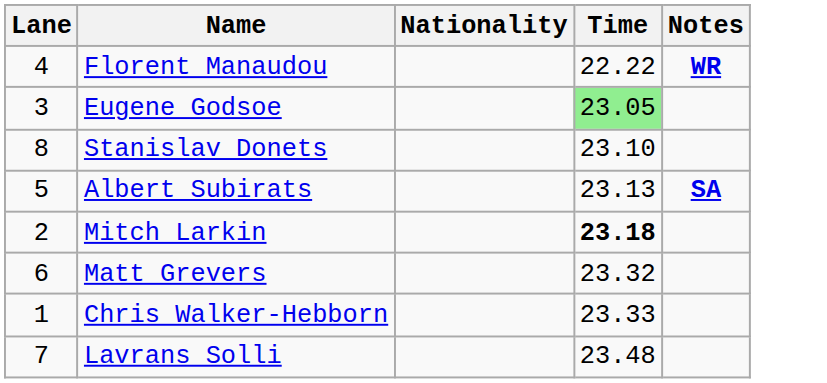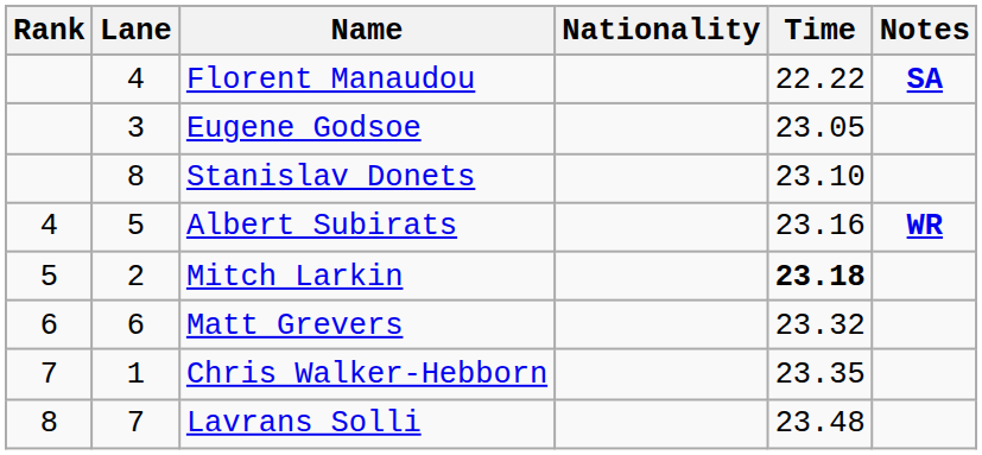 <table class="wikitable sortable" style="text-align:center">
 <tr>
+<th>Rank</th>
 <th>Lane</th>
 <th>Name</th>
 <th>Nationality</th>
 <th>Time</th>
 <th>Notes</th>
 </tr>
 <tr>
+<td></td>
 <td>4</td>
 <td align=left><a href='#'>Florent Manaudou</a></td>
 <td align=left></td>
 <td>22.22</td>
-<td><strong><a href='#'>WR</a></strong></td>
+<td><strong><a href='#'>SA</a></strong></td>
 </tr>
 <tr>
+<td></td>
 <td>3</td>
 <td align=left><a href='#'>Eugene Godsoe</a></td>
 <td align=left></td>
-<td style="background: lightgreen;">23.05</td>
+<td>23.05</td>
 <td></td>
 </tr>
 <tr>
+<td></td>
 <td>8</td>
 <td align=left><a href='#'>Stanislav Donets</a></td>
 <td align=left></td>
 <td>23.10</td>
 <td></td>
 </tr>
 <tr>
+<td>4</td>
 <td>5</td>
 <td align=left><a href='#'>Albert Subirats</a></td>
 <td align=left></td>
-<td>23.13</td>
-<td><strong><a href='#'>SA</a></strong></td>
+<td>23.16</td>
+<td><strong><a href='#'>WR</a></strong></td>
 </tr>
 <tr>
+<td>5</td>
 <td>2</td>
 <td align=left><a href='#'>Mitch Larkin</a></td>
 <td align=left></td>
 <td><strong>23.18</strong></td>
 <td></td>
 </tr>
 <tr>
 <td>6</td>
+<td>6</td>
 <td align=left><a href='#'>Matt Grevers</a></td>
 <td align=left></td>
 <td>23.32</td>
 <td></td>
 </tr>
 <tr>
+<td>7</td>
 <td>1</td>
 <td align=left><a href='#'>Chris Walker-Hebborn</a></td>
 <td align=left></td>
-<td>23.33</td>
+<td>23.35</td>
 <td></td>
 </tr>
 <tr>
+<td>8</td>
 <td>7</td>
 <td align=left><a href='#'>Lavrans Solli</a></td>
 <td align=left></td>
 <td>23.48</td>
 <td></td>
 </tr>
 </table>
